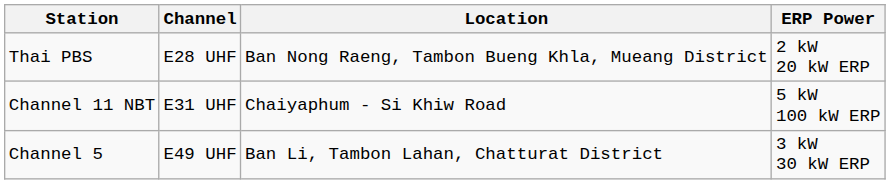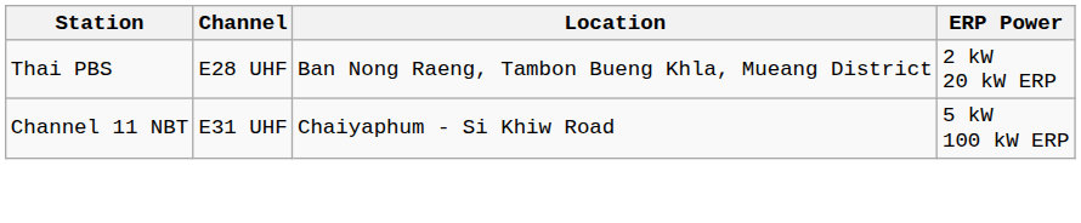 <table class="wikitable">
 <tr>
 <th>Station</th>
 <th>Channel</th>
 <th>Location</th>
 <th>ERP Power</th>
 </tr>
 <tr>
 <td>Thai PBS</td>
 <td>E28 UHF</td>
 <td>Ban Nong Raeng, Tambon Bueng Khla, Mueang District</td>
 <td>2 kW<br>20 kW ERP</td>
 </tr>
 <tr>
 <td>Channel 11 NBT</td>
 <td>E31 UHF</td>
 <td>Chaiyaphum - Si Khiw Road</td>
 <td>5 kW<br>100 kW ERP</td>
 </tr>
-<tr>
-<td>Channel 5</td>
-<td>E49 UHF</td>
-<td>Ban Li, Tambon Lahan, Chatturat District</td>
-<td>3 kW<br>30 kW ERP</td>
-</tr>
 </table>
